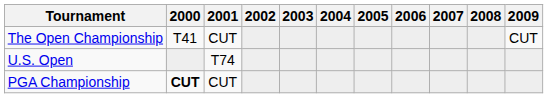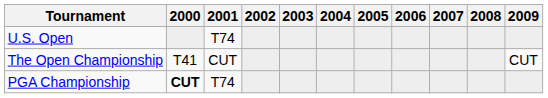 <table class="wikitable" style="font-size:95%;text-align:center;">
 <tr>
 <th>Tournament</th>
 <th>2000</th>
 <th>2001</th>
 <th>2002</th>
 <th>2003</th>
 <th>2004</th>
 <th>2005</th>
 <th>2006</th>
 <th>2007</th>
 <th>2008</th>
 <th>2009</th>
 </tr>
 <tr>
+<td align=left><a href='#'>U.S. Open</a></td>
+<td style="background:#eeeeee;"></td>
+<td>T74</td>
+<td style="background:#eeeeee;"></td>
+<td style="background:#eeeeee;"></td>
+<td style="background:#eeeeee;"></td>
+<td style="background:#eeeeee;"></td>
+<td style="background:#eeeeee;"></td>
+<td style="background:#eeeeee;"></td>
+<td style="background:#eeeeee;"></td>
+<td style="background:#eeeeee;"></td>
+</tr>
+<tr>
 <td align=left><a href='#'>The Open Championship</a></td>
 <td>T41</td>
 <td>CUT</td>
 <td style="background:#eeeeee;"></td>
 <td style="background:#eeeeee;"></td>
 <td style="background:#eeeeee;"></td>
 <td style="background:#eeeeee;"></td>
 <td style="background:#eeeeee;"></td>
 <td style="background:#eeeeee;"></td>
 <td style="background:#eeeeee;"></td>
 <td>CUT</td>
 </tr>
 <tr>
-<td align=left><a href='#'>U.S. Open</a></td>
-<td style="background:#eeeeee;"></td>
+<td align=left><a href='#'>PGA Championship</a></td>
+<td><strong>CUT</strong></td>
 <td>T74</td>
 <td style="background:#eeeeee;"></td>
 <td style="background:#eeeeee;"></td>
 <td style="background:#eeeeee;"></td>
 <td style="background:#eeeeee;"></td>
 <td style="background:#eeeeee;"></td>
 <td style="background:#eeeeee;"></td>
 <td style="background:#eeeeee;"></td>
 <td style="background:#eeeeee;"></td>
 </tr>
-<tr>
-<td align=left><a href='#'>PGA Championship</a></td>
-<td><strong>CUT</strong></td>
-<td>CUT</td>
-<td style="background:#eeeeee;"></td>
-<td style="background:#eeeeee;"></td>
-<td style="background:#eeeeee;"></td>
-<td style="background:#eeeeee;"></td>
-<td style="background:#eeeeee;"></td>
-<td style="background:#eeeeee;"></td>
-<td style="background:#eeeeee;"></td>
-<td style="background:#eeeeee;"></td>
-</tr>
 </table>
